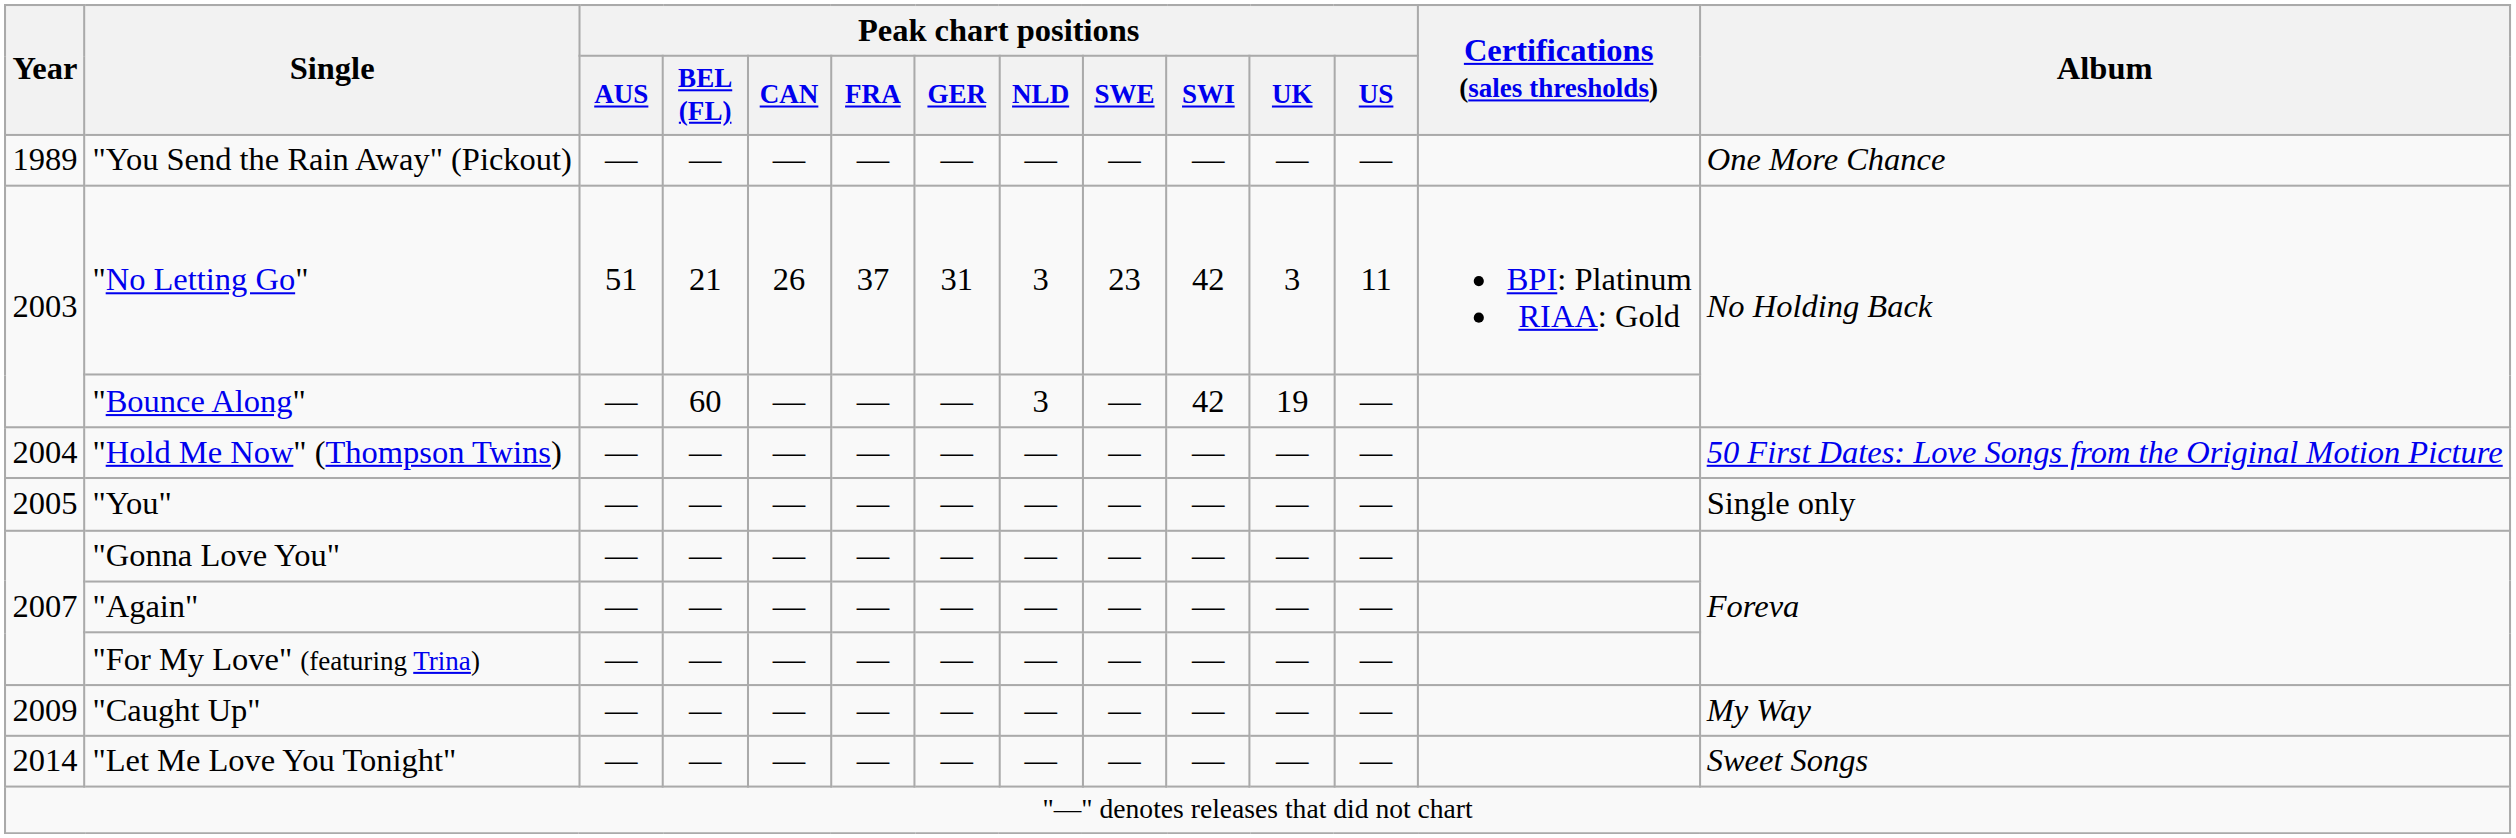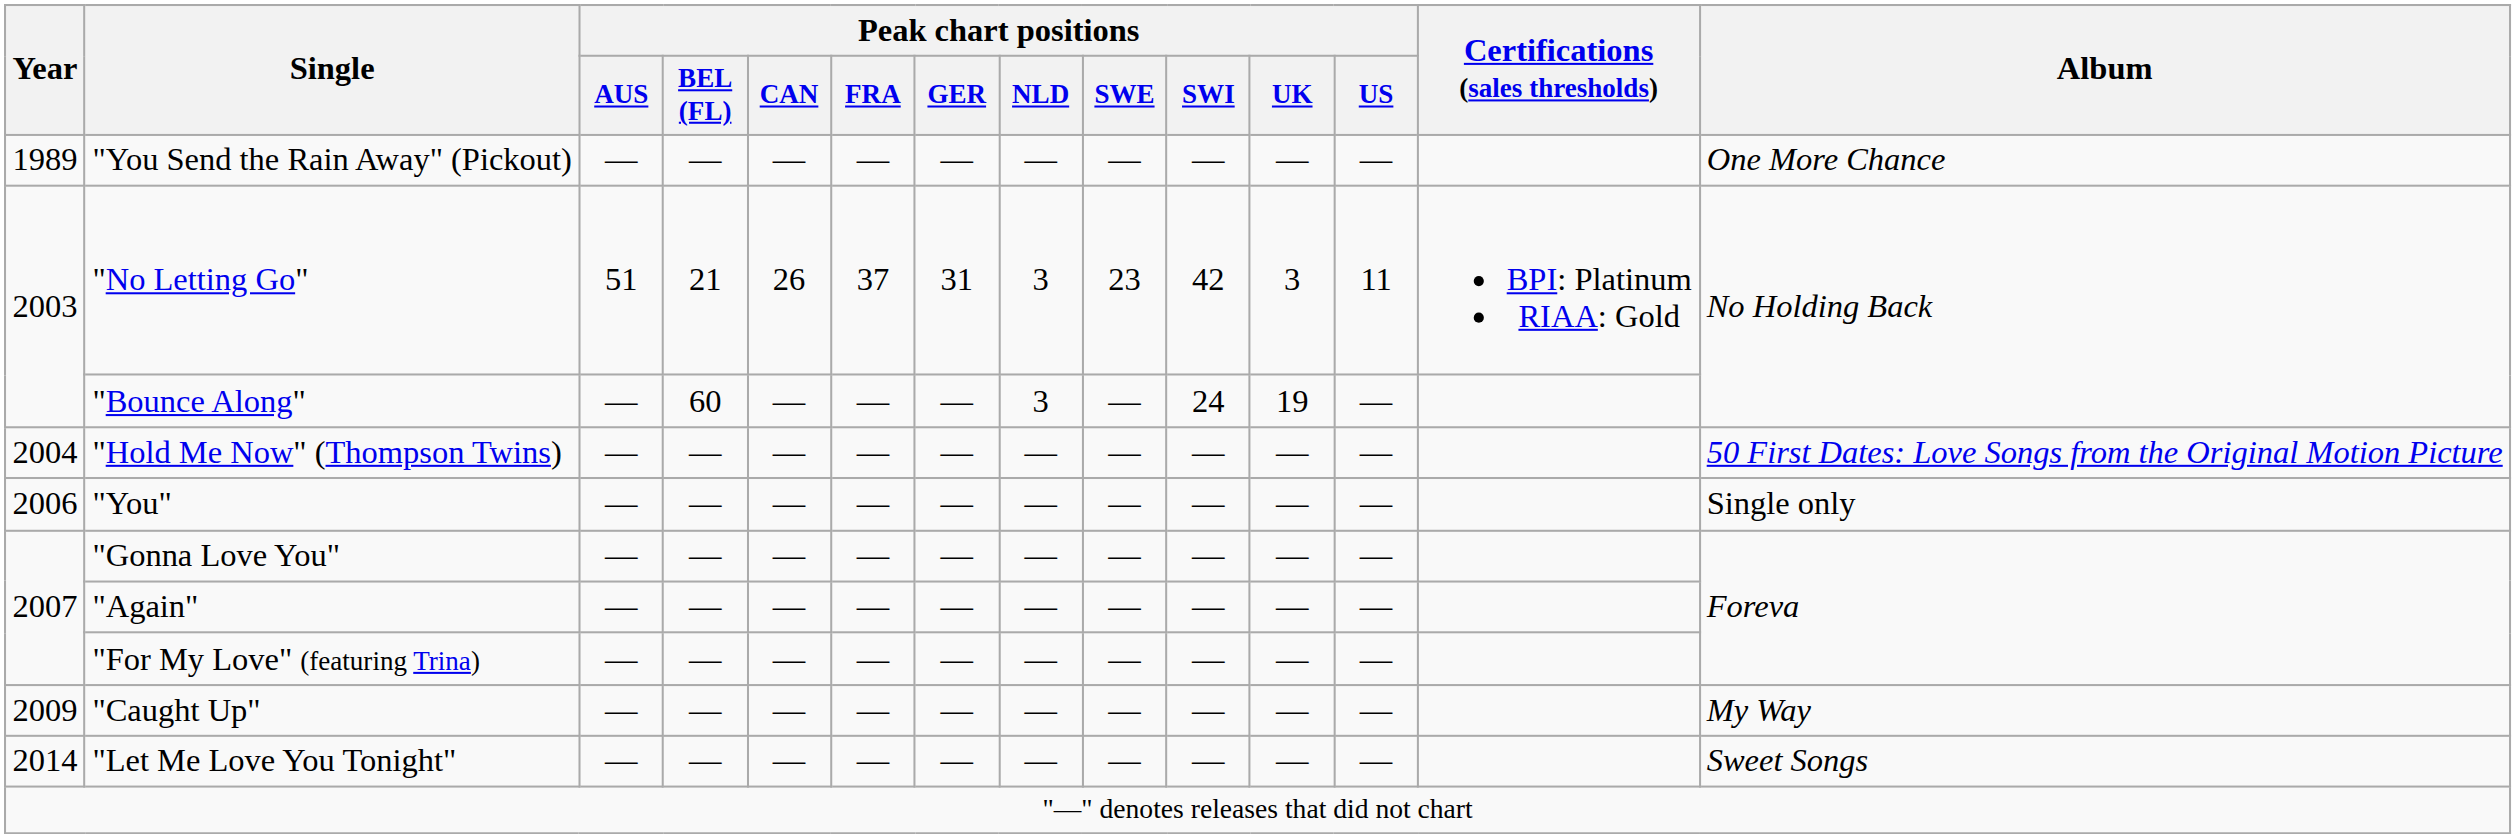 <table class="wikitable" style="text-align:center;">
 <tr>
 <th rowspan="2">Year</th>
 <th rowspan="2">Single</th>
 <th colspan="10">Peak chart positions</th>
 <th rowspan="2"><a href='#'>Certifications</a><br><small>(<a href='#'>sales thresholds</a>)</small></th>
 <th rowspan="2">Album</th>
 </tr>
 <tr style="font-size:smaller;">
 <th width="35"><a href='#'>AUS</a><br></th>
 <th width="35"><a href='#'>BEL<br>(FL)</a><br></th>
 <th width="35"><a href='#'>CAN</a><br></th>
 <th width="35"><a href='#'>FRA</a><br></th>
 <th width="35"><a href='#'>GER</a><br></th>
 <th width="35"><a href='#'>NLD</a><br></th>
 <th width="35"><a href='#'>SWE</a><br></th>
 <th width="35"><a href='#'>SWI</a><br></th>
 <th width="35"><a href='#'>UK</a><br></th>
 <th width="35"><a href='#'>US</a><br></th>
 </tr>
 <tr>
 <td>1989</td>
 <td align="left">"You Send the Rain Away" (Pickout)</td>
 <td>—</td>
 <td>—</td>
 <td>—</td>
 <td>—</td>
 <td>—</td>
 <td>—</td>
 <td>—</td>
 <td>—</td>
 <td>—</td>
 <td>—</td>
 <td></td>
 <td align="left"><em>One More Chance</em></td>
 </tr>
 <tr>
 <td rowspan=2>2003</td>
 <td align="left">"<a href='#'>No Letting Go</a>"</td>
 <td>51</td>
 <td>21</td>
 <td>26</td>
 <td>37</td>
 <td>31</td>
 <td>3</td>
 <td>23</td>
 <td>42</td>
 <td>3</td>
 <td>11</td>
 <td><br><ul><li><a href='#'>BPI</a>: Platinum</li><li><a href='#'>RIAA</a>: Gold</li></ul></td>
 <td align="left" rowspan="2"><em>No Holding Back</em></td>
 </tr>
 <tr>
 <td align="left">"<a href='#'>Bounce Along</a>"</td>
 <td>—</td>
 <td>60</td>
 <td>—</td>
 <td>—</td>
 <td>—</td>
 <td>3</td>
 <td>—</td>
-<td>42</td>
+<td>24</td>
 <td>19</td>
 <td>—</td>
 <td></td>
 </tr>
 <tr>
 <td>2004</td>
 <td align="left">"<a href='#'>Hold Me Now</a>" (<a href='#'>Thompson Twins</a>)</td>
 <td>—</td>
 <td>—</td>
 <td>—</td>
 <td>—</td>
 <td>—</td>
 <td>—</td>
 <td>—</td>
 <td>—</td>
 <td>—</td>
 <td>—</td>
 <td></td>
 <td align="left"><em><a href='#'>50 First Dates: Love Songs from the Original Motion Picture</a></em></td>
 </tr>
 <tr>
-<td>2005</td>
+<td>2006</td>
 <td align="left">"You"</td>
 <td>—</td>
 <td>—</td>
 <td>—</td>
 <td>—</td>
 <td>—</td>
 <td>—</td>
 <td>—</td>
 <td>—</td>
 <td>—</td>
 <td>—</td>
 <td></td>
 <td align="left">Single only</td>
 </tr>
 <tr>
 <td rowspan=3>2007</td>
 <td align="left">"Gonna Love You"</td>
 <td>—</td>
 <td>—</td>
 <td>—</td>
 <td>—</td>
 <td>—</td>
 <td>—</td>
 <td>—</td>
 <td>—</td>
 <td>—</td>
 <td>—</td>
 <td></td>
 <td align="left" rowspan="3"><em>Foreva</em></td>
 </tr>
 <tr>
 <td align="left">"Again"</td>
 <td>—</td>
 <td>—</td>
 <td>—</td>
 <td>—</td>
 <td>—</td>
 <td>—</td>
 <td>—</td>
 <td>—</td>
 <td>—</td>
 <td>—</td>
 <td></td>
 </tr>
 <tr>
 <td align="left">"For My Love" <small>(featuring <a href='#'>Trina</a>)</small></td>
 <td>—</td>
 <td>—</td>
 <td>—</td>
 <td>—</td>
 <td>—</td>
 <td>—</td>
 <td>—</td>
 <td>—</td>
 <td>—</td>
 <td>—</td>
 <td></td>
 </tr>
 <tr>
 <td>2009</td>
 <td align="left">"Caught Up"</td>
 <td>—</td>
 <td>—</td>
 <td>—</td>
 <td>—</td>
 <td>—</td>
 <td>—</td>
 <td>—</td>
 <td>—</td>
 <td>—</td>
 <td>—</td>
 <td></td>
 <td align="left"><em>My Way</em></td>
 </tr>
 <tr>
 <td>2014</td>
 <td align="left">"Let Me Love You Tonight"</td>
 <td>—</td>
 <td>—</td>
 <td>—</td>
 <td>—</td>
 <td>—</td>
 <td>—</td>
 <td>—</td>
 <td>—</td>
 <td>—</td>
 <td>—</td>
 <td></td>
 <td align="left"><em>Sweet Songs</em></td>
 </tr>
 <tr>
 <td colspan="15" style="font-size:85%">"—" denotes releases that did not chart</td>
 </tr>
 </table>
